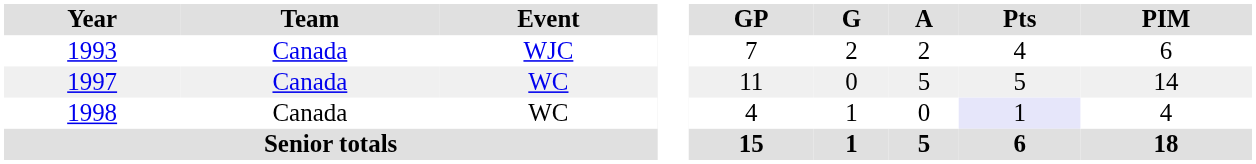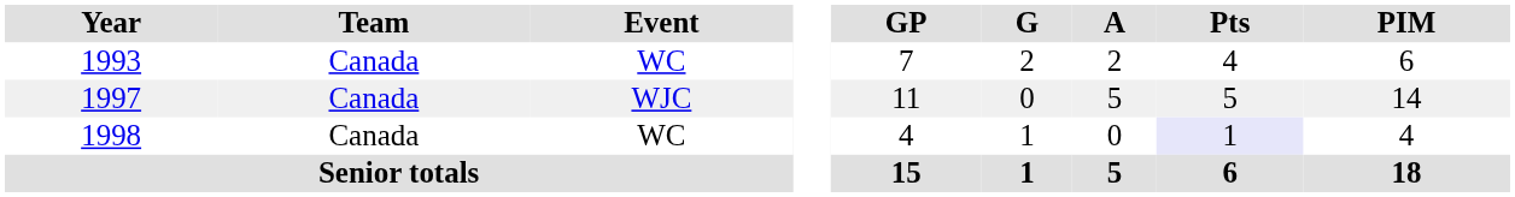 <table border="0" cellpadding="1" cellspacing="0" style="text-align:center; width:50em">
 <tr ALIGN="center" bgcolor="#e0e0e0">
 <th>Year</th>
 <th>Team</th>
 <th>Event</th>
 <th rowspan="99" bgcolor="#ffffff"> </th>
 <th>GP</th>
 <th>G</th>
 <th>A</th>
 <th>Pts</th>
 <th>PIM</th>
 </tr>
 <tr>
 <td><a href='#'>1993</a></td>
 <td><a href='#'>Canada</a></td>
-<td><a href='#'>WJC</a></td>
+<td><a href='#'>WC</a></td>
 <td>7</td>
 <td>2</td>
 <td>2</td>
 <td>4</td>
 <td>6</td>
 </tr>
 <tr bgcolor="#f0f0f0">
 <td><a href='#'>1997</a></td>
 <td><a href='#'>Canada</a></td>
-<td><a href='#'>WC</a></td>
+<td><a href='#'>WJC</a></td>
 <td>11</td>
 <td>0</td>
 <td>5</td>
 <td>5</td>
 <td>14</td>
 </tr>
 <tr>
 <td><a href='#'>1998</a></td>
 <td>Canada</td>
 <td>WC</td>
 <td>4</td>
 <td>1</td>
 <td>0</td>
 <td style="background: lavender;">1</td>
 <td>4</td>
 </tr>
 <tr bgcolor="#e0e0e0">
 <th colspan=3>Senior totals</th>
 <th>15</th>
 <th>1</th>
 <th>5</th>
 <th>6</th>
 <th>18</th>
 </tr>
 </table>
